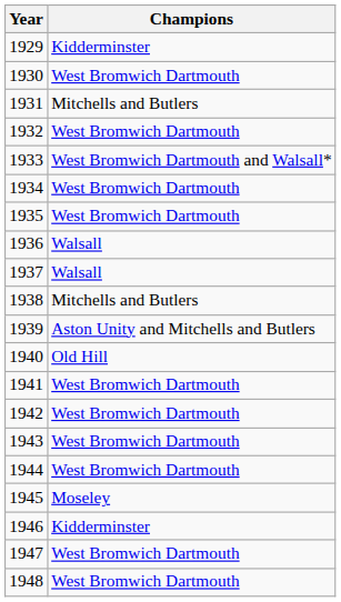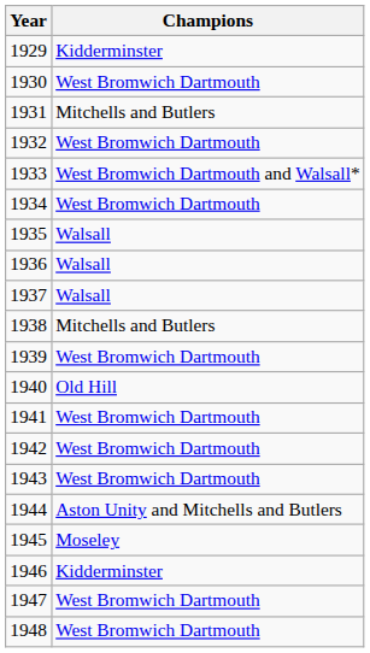 <table class="wikitable" style="font-size:85%">
 <tr>
 <th>Year</th>
 <th>Champions</th>
 </tr>
 <tr>
 <td>1929</td>
 <td><a href='#'>Kidderminster</a></td>
 </tr>
 <tr>
 <td>1930</td>
 <td><a href='#'>West Bromwich Dartmouth</a></td>
 </tr>
 <tr>
 <td>1931</td>
 <td>Mitchells and Butlers</td>
 </tr>
 <tr>
 <td>1932</td>
 <td><a href='#'>West Bromwich Dartmouth</a></td>
 </tr>
 <tr>
 <td>1933</td>
 <td><a href='#'>West Bromwich Dartmouth</a> and <a href='#'>Walsall</a>*</td>
 </tr>
 <tr>
 <td>1934</td>
 <td><a href='#'>West Bromwich Dartmouth</a></td>
 </tr>
 <tr>
 <td>1935</td>
-<td><a href='#'>West Bromwich Dartmouth</a></td>
+<td><a href='#'>Walsall</a></td>
 </tr>
 <tr>
 <td>1936</td>
 <td><a href='#'>Walsall</a></td>
 </tr>
 <tr>
 <td>1937</td>
 <td><a href='#'>Walsall</a></td>
 </tr>
 <tr>
 <td>1938</td>
 <td>Mitchells and Butlers</td>
 </tr>
 <tr>
 <td>1939</td>
-<td><a href='#'>Aston Unity</a> and Mitchells and Butlers</td>
+<td><a href='#'>West Bromwich Dartmouth</a></td>
 </tr>
 <tr>
 <td>1940</td>
 <td><a href='#'>Old Hill</a></td>
 </tr>
 <tr>
 <td>1941</td>
 <td><a href='#'>West Bromwich Dartmouth</a></td>
 </tr>
 <tr>
 <td>1942</td>
 <td><a href='#'>West Bromwich Dartmouth</a></td>
 </tr>
 <tr>
 <td>1943</td>
 <td><a href='#'>West Bromwich Dartmouth</a></td>
 </tr>
 <tr>
 <td>1944</td>
-<td><a href='#'>West Bromwich Dartmouth</a></td>
+<td><a href='#'>Aston Unity</a> and Mitchells and Butlers</td>
 </tr>
 <tr>
 <td>1945</td>
 <td><a href='#'>Moseley</a></td>
 </tr>
 <tr>
 <td>1946</td>
 <td><a href='#'>Kidderminster</a></td>
 </tr>
 <tr>
 <td>1947</td>
 <td><a href='#'>West Bromwich Dartmouth</a></td>
 </tr>
 <tr>
 <td>1948</td>
 <td><a href='#'>West Bromwich Dartmouth</a></td>
 </tr>
 </table>
